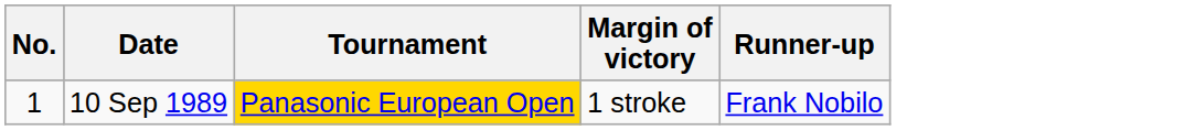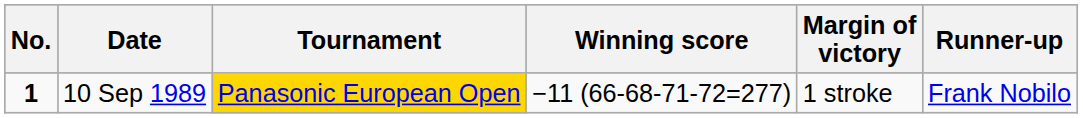 <table class="wikitable" style="font-size:95%;">
 <tr>
 <th>No.</th>
 <th>Date</th>
 <th>Tournament</th>
+<th>Winning score</th>
 <th>Margin of<br>victory</th>
 <th>Runner-up</th>
 </tr>
 <tr>
-<td align=center>1</td>
+<td align=center><strong>1</strong></td>
 <td>10 Sep <a href='#'>1989</a></td>
 <td style="background: gold;"><a href='#'>Panasonic European Open</a></td>
+<td>−11 (66-68-71-72=277)</td>
 <td>1 stroke</td>
 <td> <a href='#'>Frank Nobilo</a></td>
 </tr>
 </table>
